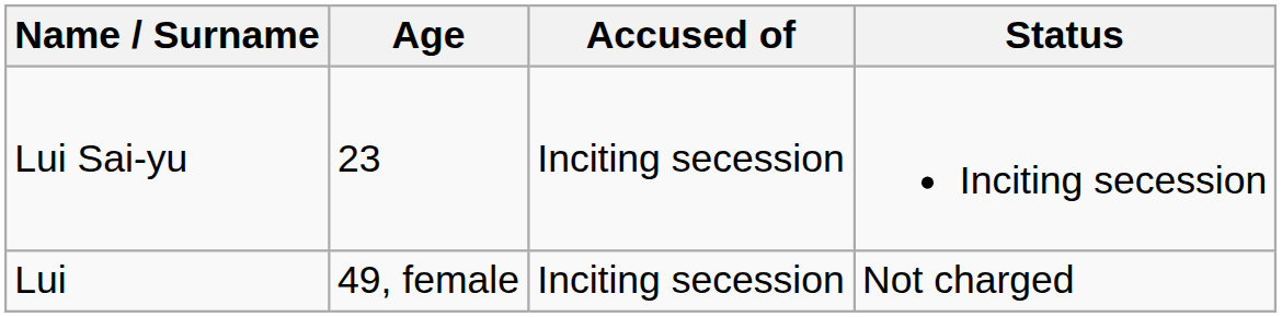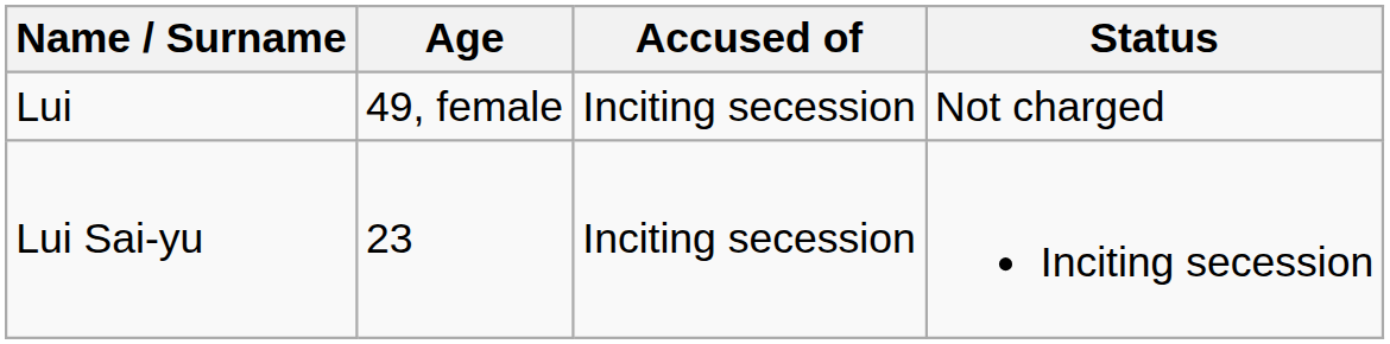 <table class="wikitable">
 <tr>
 <th>Name / Surname</th>
 <th>Age</th>
 <th>Accused of</th>
 <th>Status</th>
 </tr>
 <tr>
+<td>Lui</td>
+<td>49, female</td>
+<td>Inciting secession</td>
+<td>Not charged</td>
+</tr>
+<tr>
 <td>Lui Sai-yu</td>
 <td>23</td>
 <td>Inciting secession</td>
 <td><br><ul><li>Inciting secession</li></ul></td>
 </tr>
-<tr>
-<td>Lui</td>
-<td>49, female</td>
-<td>Inciting secession</td>
-<td>Not charged</td>
-</tr>
 </table>
